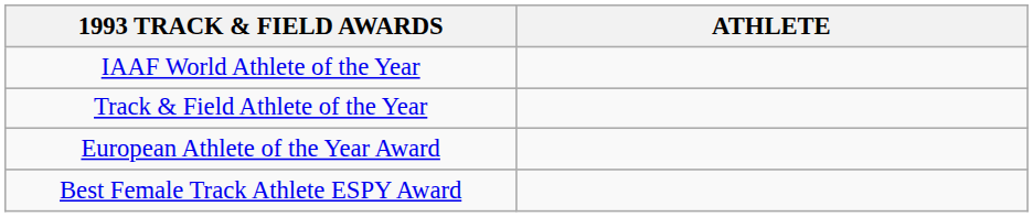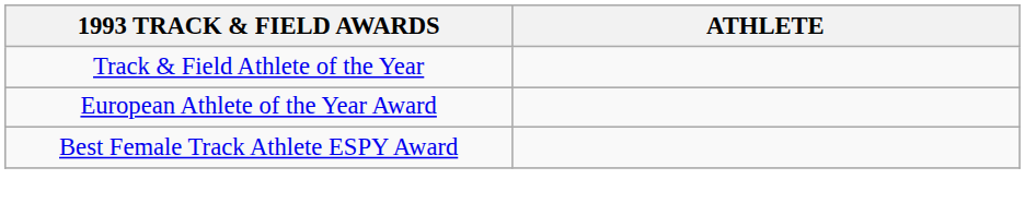 <table class="wikitable" style="border-collapse: collapse; font-size: 90%;">
 <tr>
 <th align="center" style="width: 20em">1993 TRACK & FIELD AWARDS</th>
 <th align="center" style="width: 20em">ATHLETE</th>
-</tr>
-<tr>
-<td align="center"><a href='#'>IAAF World Athlete of the Year</a></td>
-<td></td>
 </tr>
 <tr>
 <td align="center"><a href='#'>Track & Field Athlete of the Year</a></td>
 <td></td>
 </tr>
 <tr>
 <td align="center"><a href='#'>European Athlete of the Year Award</a></td>
 <td></td>
 </tr>
 <tr>
 <td align="center"><a href='#'>Best Female Track Athlete ESPY Award</a></td>
 <td></td>
 </tr>
 </table>
